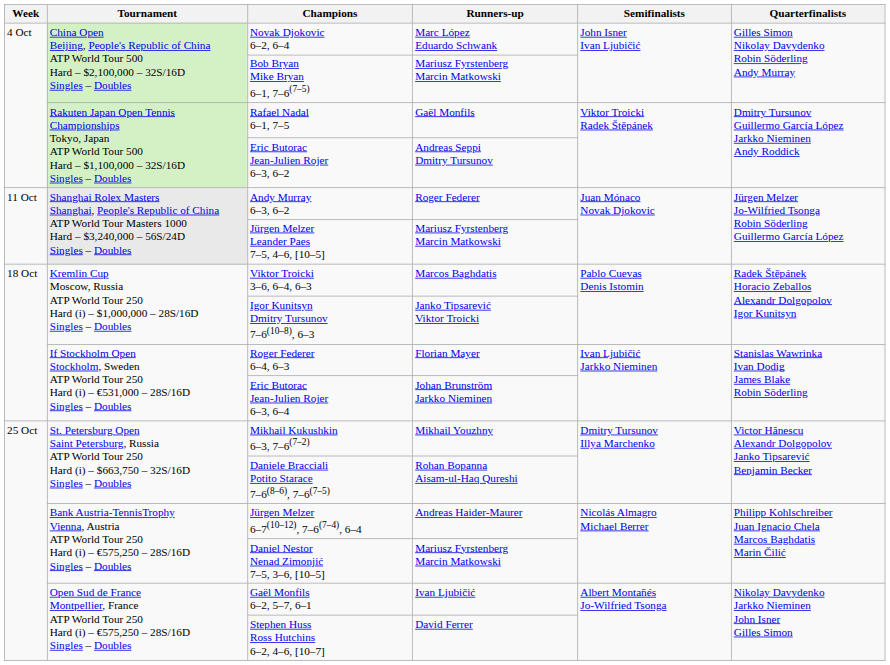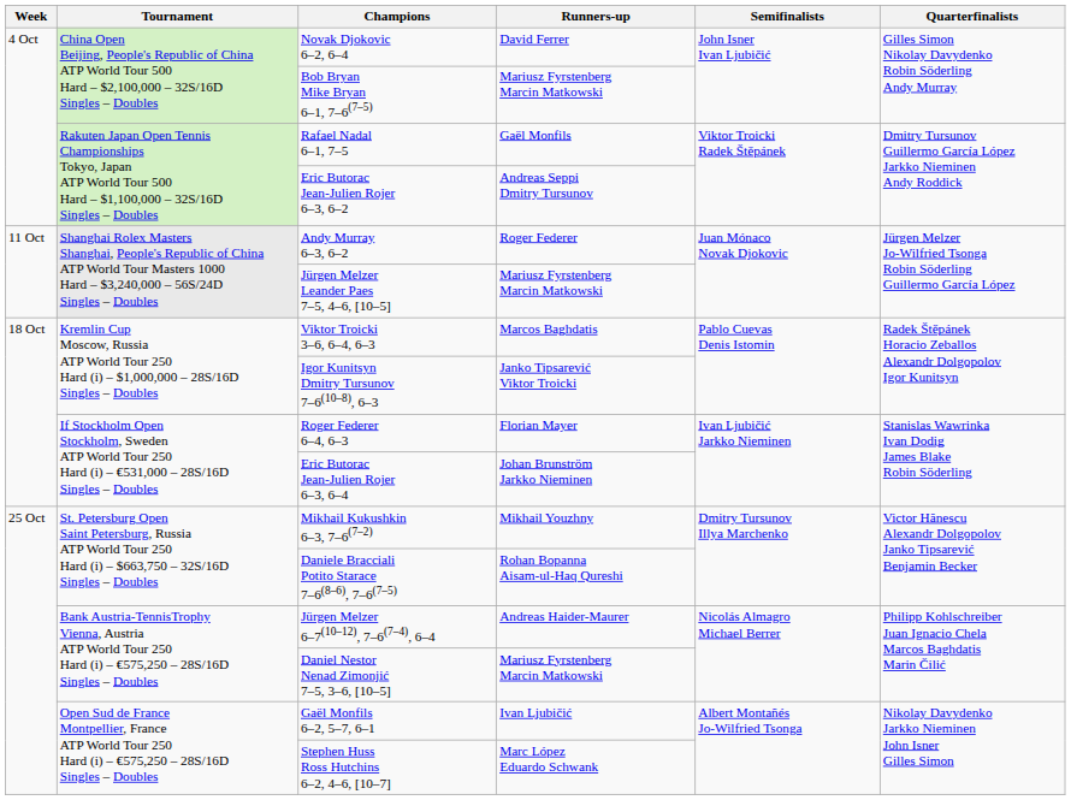 <table class=wikitable style=font-size:90%>
 <tr>
 <th style="width:48px;">Week</th>
 <th style="width:250px;">Tournament</th>
 <th style="width:205px;">Champions</th>
 <th style="width:205px;">Runners-up</th>
 <th style="width:190px;">Semifinalists</th>
 <th style="width:190px;">Quarterfinalists</th>
 </tr>
 <tr valign=top>
 <td rowspan=4>4 Oct</td>
 <td bgcolor=#D4F1C5 rowspan=2><a href='#'>China Open</a><br> <a href='#'>Beijing</a>, <a href='#'>People's Republic of China</a><br>ATP World Tour 500<br>Hard – $2,100,000 – 32S/16D<br><a href='#'>Singles</a> – <a href='#'>Doubles</a></td>
 <td> <a href='#'>Novak Djokovic</a><br>6–2, 6–4</td>
-<td> <a href='#'>Marc López</a><br> <a href='#'>Eduardo Schwank</a></td>
+<td> <a href='#'>David Ferrer</a></td>
 <td rowspan=2> <a href='#'>John Isner</a><br> <a href='#'>Ivan Ljubičić</a></td>
 <td rowspan=2> <a href='#'>Gilles Simon</a><br> <a href='#'>Nikolay Davydenko</a><br> <a href='#'>Robin Söderling</a><br> <a href='#'>Andy Murray</a></td>
 </tr>
 <tr valign=top>
 <td> <a href='#'>Bob Bryan</a><br> <a href='#'>Mike Bryan</a><br>6–1, 7–6<sup>(7–5)</sup></td>
 <td> <a href='#'>Mariusz Fyrstenberg</a><br> <a href='#'>Marcin Matkowski</a></td>
 </tr>
 <tr valign=top>
 <td bgcolor=#D4F1C5 rowspan=2><a href='#'>Rakuten Japan Open Tennis Championships</a><br> Tokyo, Japan<br>ATP World Tour 500<br>Hard – $1,100,000 – 32S/16D<br><a href='#'>Singles</a> – <a href='#'>Doubles</a></td>
 <td> <a href='#'>Rafael Nadal</a><br>6–1, 7–5</td>
 <td> <a href='#'>Gaël Monfils</a></td>
 <td rowspan=2> <a href='#'>Viktor Troicki</a><br> <a href='#'>Radek Štěpánek</a></td>
 <td rowspan=2> <a href='#'>Dmitry Tursunov</a><br> <a href='#'>Guillermo García López</a><br> <a href='#'>Jarkko Nieminen</a><br> <a href='#'>Andy Roddick</a></td>
 </tr>
 <tr valign=top>
 <td> <a href='#'>Eric Butorac</a><br> <a href='#'>Jean-Julien Rojer</a><br>6–3, 6–2</td>
 <td> <a href='#'>Andreas Seppi</a><br> <a href='#'>Dmitry Tursunov</a></td>
 </tr>
 <tr valign=top>
 <td rowspan=2>11 Oct</td>
 <td bgcolor=#E9E9E9 rowspan=2><a href='#'>Shanghai Rolex Masters</a><br> <a href='#'>Shanghai</a>, <a href='#'>People's Republic of China</a><br>ATP World Tour Masters 1000<br>Hard – $3,240,000 – 56S/24D<br><a href='#'>Singles</a> – <a href='#'>Doubles</a></td>
 <td> <a href='#'>Andy Murray</a><br>6–3, 6–2</td>
 <td> <a href='#'>Roger Federer</a></td>
 <td rowspan=2> <a href='#'>Juan Mónaco</a><br> <a href='#'>Novak Djokovic</a></td>
 <td rowspan=2> <a href='#'>Jürgen Melzer</a><br> <a href='#'>Jo-Wilfried Tsonga</a><br> <a href='#'>Robin Söderling</a><br> <a href='#'>Guillermo García López</a></td>
 </tr>
 <tr valign=top>
 <td> <a href='#'>Jürgen Melzer</a><br> <a href='#'>Leander Paes</a><br>7–5, 4–6, [10–5]</td>
 <td> <a href='#'>Mariusz Fyrstenberg</a><br> <a href='#'>Marcin Matkowski</a></td>
 </tr>
 <tr valign=top>
 <td rowspan=4>18 Oct</td>
 <td background:#fff rowspan=2><a href='#'>Kremlin Cup</a><br> Moscow, Russia<br>ATP World Tour 250<br>Hard (i) – $1,000,000 – 28S/16D<br><a href='#'>Singles</a> – <a href='#'>Doubles</a></td>
 <td> <a href='#'>Viktor Troicki</a><br>3–6, 6–4, 6–3</td>
 <td> <a href='#'>Marcos Baghdatis</a></td>
 <td rowspan=2> <a href='#'>Pablo Cuevas</a><br> <a href='#'>Denis Istomin</a></td>
 <td rowspan=2> <a href='#'>Radek Štěpánek</a><br> <a href='#'>Horacio Zeballos</a><br> <a href='#'>Alexandr Dolgopolov</a><br> <a href='#'>Igor Kunitsyn</a></td>
 </tr>
 <tr valign=top>
 <td> <a href='#'>Igor Kunitsyn</a><br> <a href='#'>Dmitry Tursunov</a><br>7–6<sup>(10–8)</sup>, 6–3</td>
 <td> <a href='#'>Janko Tipsarević</a><br> <a href='#'>Viktor Troicki</a></td>
 </tr>
 <tr valign=top>
 <td background:#fff rowspan=2><a href='#'>If Stockholm Open</a><br> <a href='#'>Stockholm</a>, Sweden<br>ATP World Tour 250<br>Hard (i) – €531,000 – 28S/16D<br><a href='#'>Singles</a> – <a href='#'>Doubles</a></td>
 <td> <a href='#'>Roger Federer</a><br>6–4, 6–3</td>
 <td> <a href='#'>Florian Mayer</a></td>
 <td rowspan=2> <a href='#'>Ivan Ljubičić</a> <br>  <a href='#'>Jarkko Nieminen</a></td>
 <td rowspan=2> <a href='#'>Stanislas Wawrinka</a><br> <a href='#'>Ivan Dodig</a><br> <a href='#'>James Blake</a><br> <a href='#'>Robin Söderling</a></td>
 </tr>
 <tr valign=top>
 <td> <a href='#'>Eric Butorac</a><br> <a href='#'>Jean-Julien Rojer</a><br>6–3, 6–4</td>
 <td> <a href='#'>Johan Brunström</a><br> <a href='#'>Jarkko Nieminen</a></td>
 </tr>
 <tr valign=top>
 <td rowspan=6>25 Oct</td>
 <td background:#fff rowspan=2><a href='#'>St. Petersburg Open</a><br> <a href='#'>Saint Petersburg</a>, Russia<br>ATP World Tour 250<br>Hard (i) – $663,750 – 32S/16D<br><a href='#'>Singles</a> – <a href='#'>Doubles</a></td>
 <td> <a href='#'>Mikhail Kukushkin</a><br>6–3, 7–6<sup>(7–2)</sup></td>
 <td> <a href='#'>Mikhail Youzhny</a></td>
 <td rowspan=2> <a href='#'>Dmitry Tursunov</a><br> <a href='#'>Illya Marchenko</a></td>
 <td rowspan=2> <a href='#'>Victor Hănescu</a><br> <a href='#'>Alexandr Dolgopolov</a><br>  <a href='#'>Janko Tipsarević</a><br> <a href='#'>Benjamin Becker</a></td>
 </tr>
 <tr valign=top>
 <td> <a href='#'>Daniele Bracciali</a><br> <a href='#'>Potito Starace</a><br>7–6<sup>(8–6)</sup>, 7–6<sup>(7–5)</sup></td>
 <td> <a href='#'>Rohan Bopanna</a><br> <a href='#'>Aisam-ul-Haq Qureshi</a></td>
 </tr>
 <tr valign=top>
 <td background:#fff rowspan=2><a href='#'>Bank Austria-TennisTrophy</a><br> <a href='#'>Vienna</a>, Austria<br>ATP World Tour 250<br>Hard (i) – €575,250 – 28S/16D<br><a href='#'>Singles</a> – <a href='#'>Doubles</a></td>
 <td> <a href='#'>Jürgen Melzer</a><br>6–7<sup>(10–12)</sup>, 7–6<sup>(7–4)</sup>, 6–4</td>
 <td> <a href='#'>Andreas Haider-Maurer</a></td>
 <td rowspan=2> <a href='#'>Nicolás Almagro</a><br> <a href='#'>Michael Berrer</a></td>
 <td rowspan=2> <a href='#'>Philipp Kohlschreiber</a><br> <a href='#'>Juan Ignacio Chela</a><br>  <a href='#'>Marcos Baghdatis</a><br> <a href='#'>Marin Čilić</a></td>
 </tr>
 <tr valign=top>
 <td> <a href='#'>Daniel Nestor</a><br> <a href='#'>Nenad Zimonjić</a><br>7–5, 3–6, [10–5]</td>
 <td> <a href='#'>Mariusz Fyrstenberg</a><br> <a href='#'>Marcin Matkowski</a></td>
 </tr>
 <tr valign=top>
 <td background:#fff rowspan=2><a href='#'>Open Sud de France</a><br> <a href='#'>Montpellier</a>, France<br>ATP World Tour 250<br>Hard (i) – €575,250 – 28S/16D<br><a href='#'>Singles</a> – <a href='#'>Doubles</a></td>
 <td> <a href='#'>Gaël Monfils</a><br>6–2, 5–7, 6–1</td>
 <td> <a href='#'>Ivan Ljubičić</a></td>
 <td rowspan=2> <a href='#'>Albert Montañés</a><br> <a href='#'>Jo-Wilfried Tsonga</a></td>
 <td rowspan=2> <a href='#'>Nikolay Davydenko</a><br> <a href='#'>Jarkko Nieminen</a><br> <a href='#'>John Isner</a><br> <a href='#'>Gilles Simon</a></td>
 </tr>
 <tr valign=top>
 <td> <a href='#'>Stephen Huss</a><br> <a href='#'>Ross Hutchins</a><br>6–2, 4–6, [10–7]</td>
-<td> <a href='#'>David Ferrer</a></td>
+<td> <a href='#'>Marc López</a><br> <a href='#'>Eduardo Schwank</a></td>
 </tr>
 </table>
